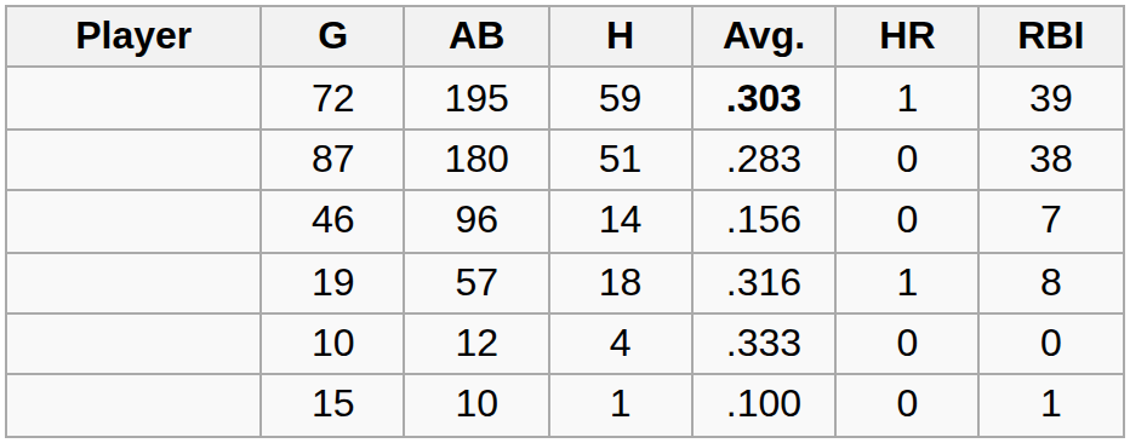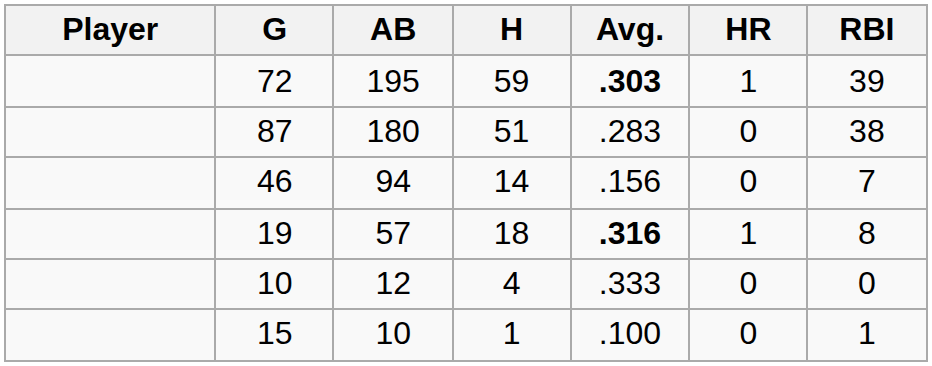 <table class="wikitable sortable">
 <tr>
 <th bgcolor="#DDDDFF" width="16%">Player</th>
 <th bgcolor="#DDDDFF" width="9%">G</th>
 <th bgcolor="#DDDDFF" width="9%">AB</th>
 <th bgcolor="#DDDDFF" width="9%">H</th>
 <th bgcolor="#DDDDFF" width="9%">Avg.</th>
 <th bgcolor="#DDDDFF" width="9%">HR</th>
 <th bgcolor="#DDDDFF" width="9%">RBI</th>
 </tr>
 <tr align="center">
 <td></td>
 <td>72</td>
 <td>195</td>
 <td>59</td>
 <td><strong>.303</strong></td>
 <td>1</td>
 <td>39</td>
 </tr>
 <tr align="center">
 <td></td>
 <td>87</td>
 <td>180</td>
 <td>51</td>
 <td>.283</td>
 <td>0</td>
 <td>38</td>
 </tr>
 <tr align="center">
 <td></td>
 <td>46</td>
-<td>96</td>
+<td>94</td>
 <td>14</td>
 <td>.156</td>
 <td>0</td>
 <td>7</td>
 </tr>
 <tr align="center">
 <td></td>
 <td>19</td>
 <td>57</td>
 <td>18</td>
-<td>.316</td>
+<td><strong>.316</strong></td>
 <td>1</td>
 <td>8</td>
 </tr>
 <tr align="center">
 <td></td>
 <td>10</td>
 <td>12</td>
 <td>4</td>
 <td>.333</td>
 <td>0</td>
 <td>0</td>
 </tr>
 <tr align=center>
 <td></td>
 <td>15</td>
 <td>10</td>
 <td>1</td>
 <td>.100</td>
 <td>0</td>
 <td>1</td>
 </tr>
 <tr align="center">
 </tr>
 </table>
